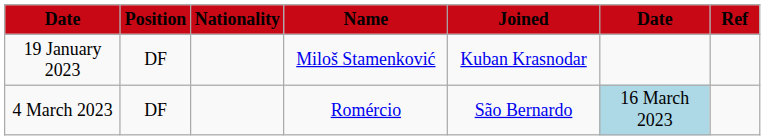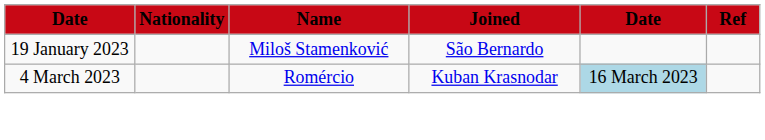 <table class="wikitable"  style="text-align:center; font-size:90%; ">
 <tr>
 <th style="background:#C80815; color:black; width:150px;">Date</th>
-<th style="background:#C80815; color:black; width:50px;">Position</th>
 <th style="background:#C80815; color:black; width:50px;">Nationality</th>
 <th style="background:#C80815; color:black; width:200px;">Name</th>
 <th style="background:#C80815; color:black; width:200px;">Joined</th>
 <th style="background:#C80815; color:black; width:150px;">Date</th>
 <th style="background:#C80815; color:black; width:50px;">Ref</th>
 </tr>
 <tr>
 <td>19 January 2023</td>
-<td>DF</td>
 <td></td>
 <td><a href='#'>Miloš Stamenković</a></td>
-<td><a href='#'>Kuban Krasnodar</a></td>
+<td><a href='#'>São Bernardo</a></td>
 <td></td>
 <td></td>
 </tr>
 <tr>
 <td>4 March 2023</td>
-<td>DF</td>
 <td></td>
 <td><a href='#'>Romércio</a></td>
-<td><a href='#'>São Bernardo</a></td>
+<td><a href='#'>Kuban Krasnodar</a></td>
 <td style="background: lightblue;">16 March 2023</td>
 <td></td>
 </tr>
 </table>
